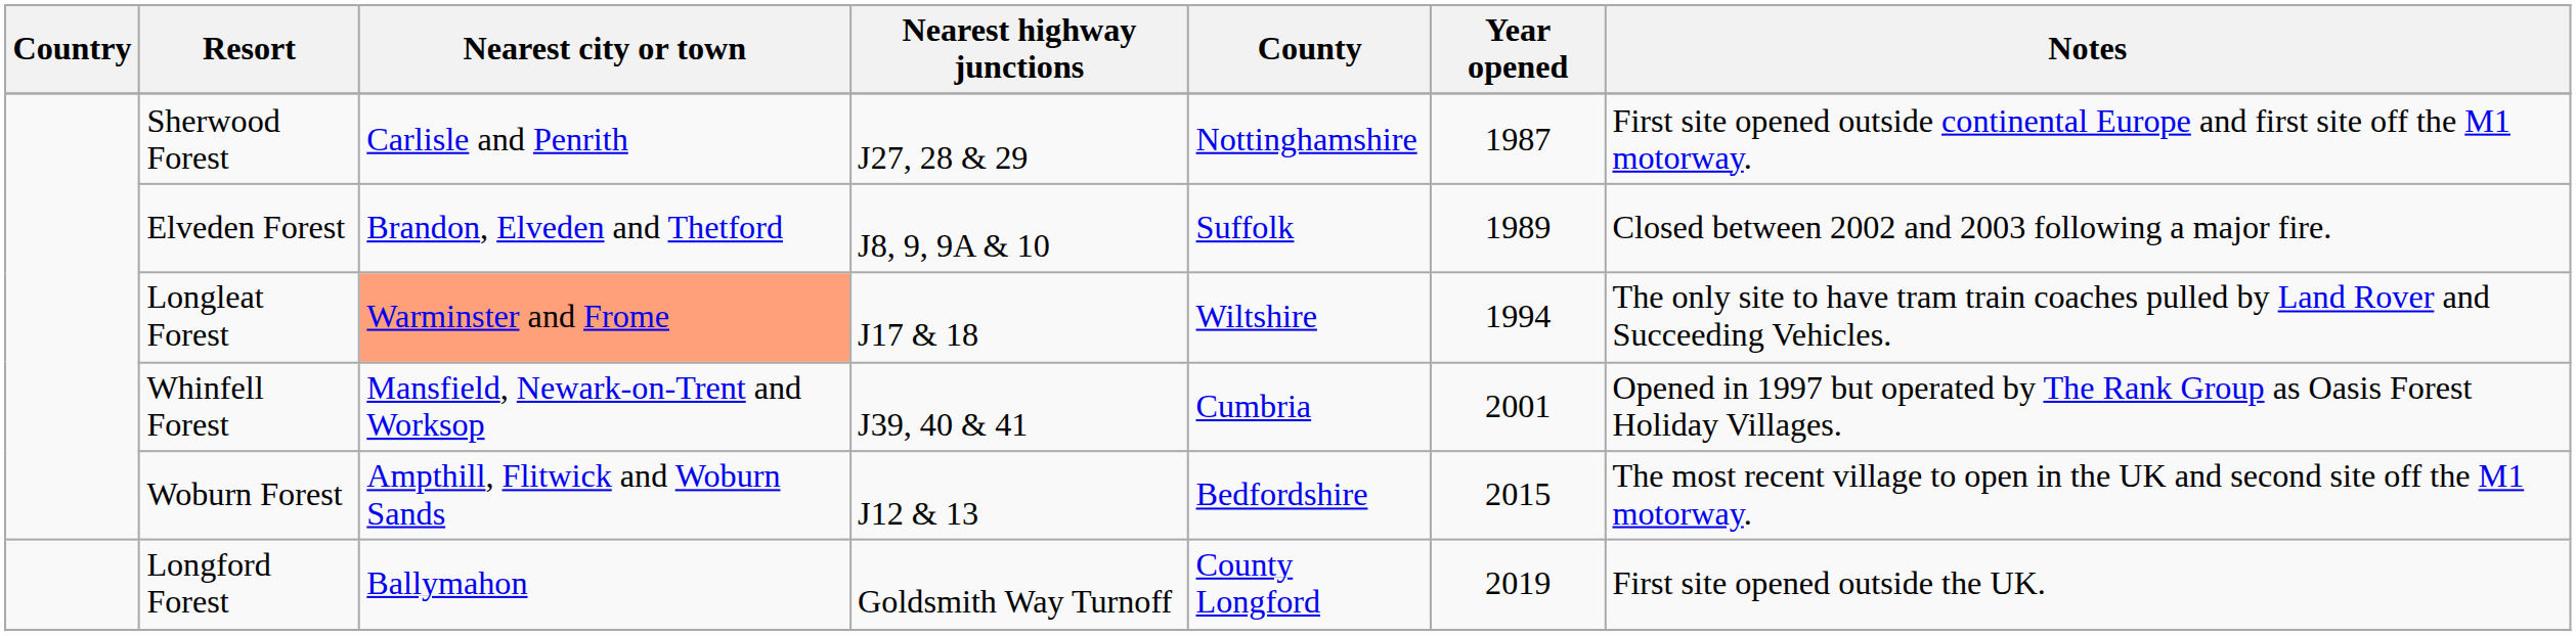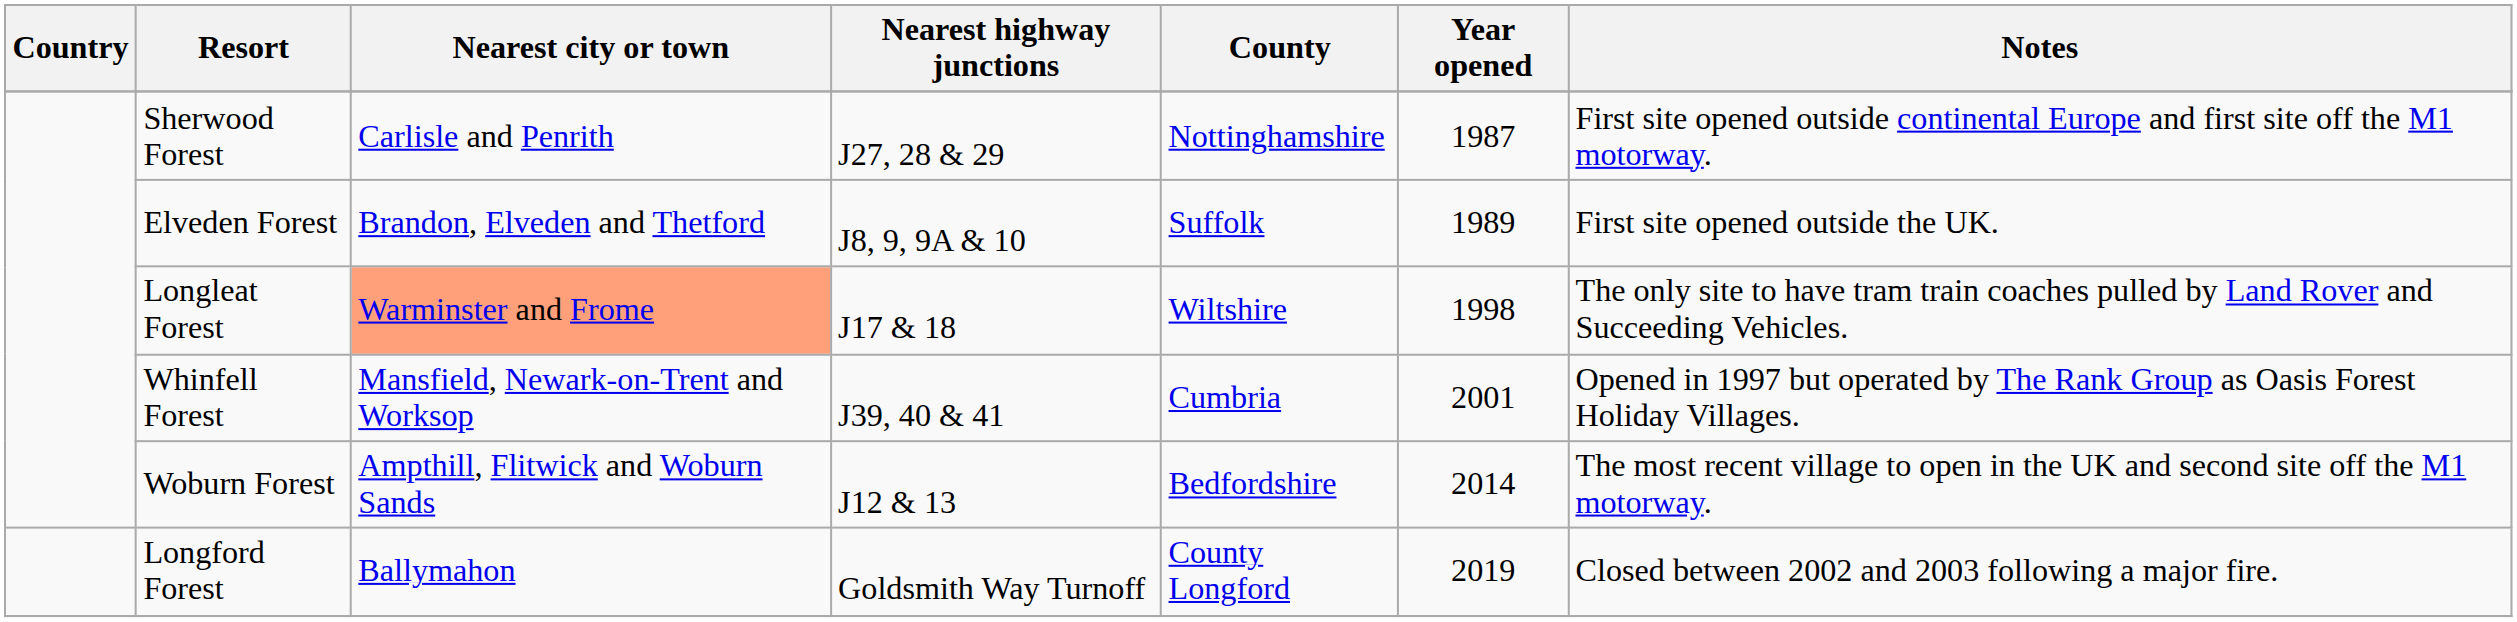 <table class="wikitable sortable">
 <tr>
 <th>Country</th>
 <th>Resort</th>
 <th>Nearest city or town</th>
 <th>Nearest highway junctions</th>
 <th>County</th>
 <th>Year opened</th>
 <th>Notes</th>
 </tr>
 <tr>
 </tr>
 <tr>
 <td rowspan="5"></td>
 <td>Sherwood Forest</td>
 <td><a href='#'>Carlisle</a> and <a href='#'>Penrith</a></td>
 <td><br>J27, 28 & 29</td>
 <td><a href='#'>Nottinghamshire</a></td>
 <td ALIGN="center">1987</td>
 <td>First site opened outside <a href='#'>continental Europe</a> and first site off the <a href='#'>M1 motorway</a>.</td>
 </tr>
 <tr>
 <td>Elveden Forest</td>
 <td><a href='#'>Brandon</a>, <a href='#'>Elveden</a> and <a href='#'>Thetford</a></td>
 <td><br>J8, 9, 9A & 10</td>
 <td><a href='#'>Suffolk</a></td>
 <td ALIGN="center">1989</td>
-<td>Closed between 2002 and 2003 following a major fire.</td>
+<td>First site opened outside the UK.</td>
 </tr>
 <tr>
 <td>Longleat Forest</td>
 <td style="background: lightsalmon;"><a href='#'>Warminster</a> and <a href='#'>Frome</a></td>
 <td><br>J17 & 18</td>
 <td><a href='#'>Wiltshire</a></td>
-<td ALIGN="center">1994</td>
+<td ALIGN="center">1998</td>
 <td>The only site to have tram train coaches pulled by <a href='#'>Land Rover</a> and Succeeding Vehicles.</td>
 </tr>
 <tr>
 <td>Whinfell Forest</td>
 <td><a href='#'>Mansfield</a>, <a href='#'>Newark-on-Trent</a> and <a href='#'>Worksop</a></td>
 <td><br>J39, 40 & 41</td>
 <td><a href='#'>Cumbria</a></td>
 <td ALIGN="center">2001</td>
 <td>Opened in 1997 but operated by <a href='#'>The Rank Group</a> as Oasis Forest Holiday Villages.</td>
 </tr>
 <tr>
 <td>Woburn Forest</td>
 <td><a href='#'>Ampthill</a>, <a href='#'>Flitwick</a> and <a href='#'>Woburn Sands</a></td>
 <td><br>J12 & 13</td>
 <td><a href='#'>Bedfordshire</a></td>
-<td ALIGN="center">2015</td>
+<td ALIGN="center">2014</td>
 <td>The most recent village to open in the UK and second site off the <a href='#'>M1 motorway</a>.</td>
 </tr>
 <tr>
 <td></td>
 <td>Longford Forest</td>
 <td><a href='#'>Ballymahon</a></td>
 <td><br>Goldsmith Way Turnoff</td>
 <td><a href='#'>County Longford</a></td>
 <td ALIGN="center">2019</td>
-<td>First site opened outside the UK.</td>
+<td>Closed between 2002 and 2003 following a major fire.</td>
 </tr>
 <tr>
 </tr>
 </table>
